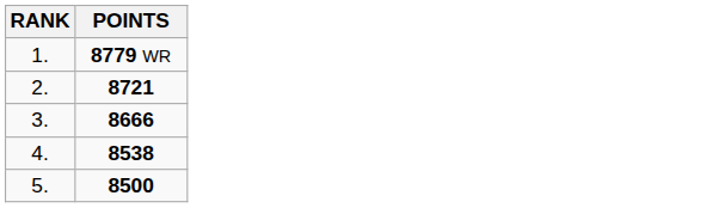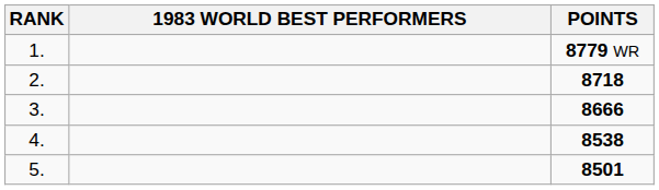 <table class=wikitable>
 <tr>
 <th>RANK</th>
+<th align="center" style="width: 25em">1983 WORLD BEST PERFORMERS</th>
 <th align="center" style="width: 5em">POINTS</th>
 </tr>
 <tr>
 <td align="center">1.</td>
+<td></td>
 <td align="center"><strong>8779</strong> <small>WR</small></td>
 </tr>
 <tr>
 <td align="center">2.</td>
-<td align="center"><strong>8721</strong></td>
+<td></td>
+<td align="center"><strong>8718</strong></td>
 </tr>
 <tr>
 <td align="center">3.</td>
+<td></td>
 <td align="center"><strong>8666</strong></td>
 </tr>
 <tr>
 <td align="center">4.</td>
+<td></td>
 <td align="center"><strong>8538</strong></td>
 </tr>
 <tr>
 <td align="center">5.</td>
-<td align="center"><strong>8500</strong></td>
+<td></td>
+<td align="center"><strong>8501</strong></td>
 </tr>
 </table>
